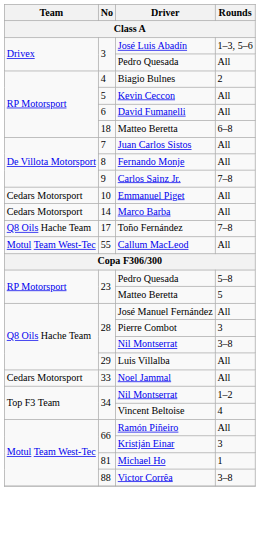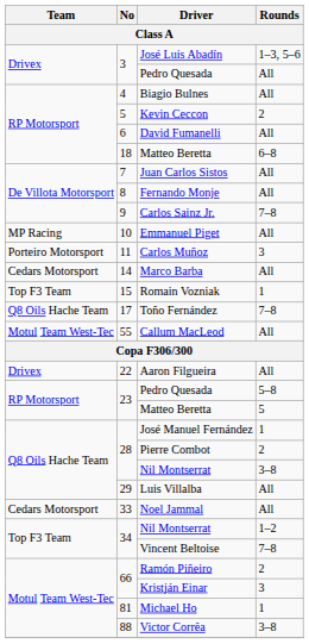 <table class="wikitable" style="font-size: 85%;">
 <tr>
 <th>Team</th>
 <th>No</th>
 <th>Driver</th>
 <th>Rounds</th>
 </tr>
 <tr>
 <th colspan=4>Class A</th>
 </tr>
 <tr>
 <td rowspan=2> <a href='#'>Drivex</a></td>
 <td rowspan=2>3</td>
 <td> <a href='#'>José Luis Abadín</a></td>
 <td>1–3, 5–6</td>
 </tr>
 <tr>
 <td> Pedro Quesada</td>
 <td>All</td>
 </tr>
 <tr>
 <td rowspan=4> <a href='#'>RP Motorsport</a></td>
 <td>4</td>
 <td> Biagio Bulnes</td>
-<td>2</td>
+<td>All</td>
 </tr>
 <tr>
 <td>5</td>
 <td> <a href='#'>Kevin Ceccon</a></td>
-<td>All</td>
+<td>2</td>
 </tr>
 <tr>
 <td>6</td>
 <td> <a href='#'>David Fumanelli</a></td>
 <td>All</td>
 </tr>
 <tr>
 <td>18</td>
 <td> Matteo Beretta</td>
 <td>6–8</td>
 </tr>
 <tr>
 <td rowspan=3> <a href='#'>De Villota Motorsport</a></td>
 <td>7</td>
 <td> <a href='#'>Juan Carlos Sistos</a></td>
 <td>All</td>
 </tr>
 <tr>
 <td>8</td>
 <td> <a href='#'>Fernando Monje</a></td>
 <td>All</td>
 </tr>
 <tr>
 <td>9</td>
 <td> <a href='#'>Carlos Sainz Jr.</a></td>
 <td>7–8</td>
 </tr>
 <tr>
-<td> Cedars Motorsport</td>
+<td> MP Racing</td>
 <td>10</td>
 <td> <a href='#'>Emmanuel Piget</a></td>
 <td>All</td>
+</tr>
+<tr>
+<td> Porteiro Motorsport</td>
+<td>11</td>
+<td> <a href='#'>Carlos Muñoz</a></td>
+<td>3</td>
 </tr>
 <tr>
 <td> Cedars Motorsport</td>
 <td>14</td>
 <td> <a href='#'>Marco Barba</a></td>
 <td>All</td>
+</tr>
+<tr>
+<td> Top F3 Team</td>
+<td>15</td>
+<td> Romain Vozniak</td>
+<td>1</td>
 </tr>
 <tr>
 <td> <a href='#'>Q8 Oils</a> Hache Team</td>
 <td>17</td>
 <td> Toño Fernández</td>
 <td>7–8</td>
 </tr>
 <tr>
 <td> <a href='#'>Motul</a> <a href='#'>Team West-Tec</a></td>
 <td>55</td>
 <td> <a href='#'>Callum MacLeod</a></td>
 <td>All</td>
 </tr>
 <tr>
 <th colspan=4>Copa F306/300</th>
 </tr>
 <tr>
+<td> <a href='#'>Drivex</a></td>
+<td>22</td>
+<td> Aaron Filgueira</td>
+<td>All</td>
+</tr>
+<tr>
 <td rowspan=2> <a href='#'>RP Motorsport</a></td>
 <td rowspan=2>23</td>
 <td> Pedro Quesada</td>
 <td>5–8</td>
 </tr>
 <tr>
 <td> Matteo Beretta</td>
 <td>5</td>
 </tr>
 <tr>
 <td rowspan=4> <a href='#'>Q8 Oils</a> Hache Team</td>
 <td rowspan=3>28</td>
 <td nowrap> José Manuel Fernández</td>
-<td>All</td>
+<td>1</td>
 </tr>
 <tr>
 <td> Pierre Combot</td>
-<td>3</td>
+<td>2</td>
 </tr>
 <tr>
 <td> <a href='#'>Nil Montserrat</a></td>
 <td>3–8</td>
 </tr>
 <tr>
 <td>29</td>
 <td> Luis Villalba</td>
 <td>All</td>
 </tr>
 <tr>
 <td> Cedars Motorsport</td>
 <td>33</td>
 <td> <a href='#'>Noel Jammal</a></td>
 <td>All</td>
 </tr>
 <tr>
 <td rowspan=2> Top F3 Team</td>
 <td rowspan=2>34</td>
 <td> <a href='#'>Nil Montserrat</a></td>
 <td>1–2</td>
 </tr>
 <tr>
 <td> Vincent Beltoise</td>
-<td>4</td>
+<td>7–8</td>
 </tr>
 <tr>
 <td rowspan=4 nowrap> <a href='#'>Motul</a> <a href='#'>Team West-Tec</a></td>
 <td rowspan=2>66</td>
 <td> <a href='#'>Ramón Piñeiro</a></td>
-<td>All</td>
+<td>2</td>
 </tr>
 <tr>
 <td> <a href='#'>Kristján Einar</a></td>
 <td>3</td>
 </tr>
 <tr>
 <td>81</td>
 <td> <a href='#'>Michael Ho</a></td>
 <td>1</td>
 </tr>
 <tr>
 <td>88</td>
 <td> <a href='#'>Victor Corrêa</a></td>
 <td>3–8</td>
 </tr>
 <tr>
 </tr>
 </table>
